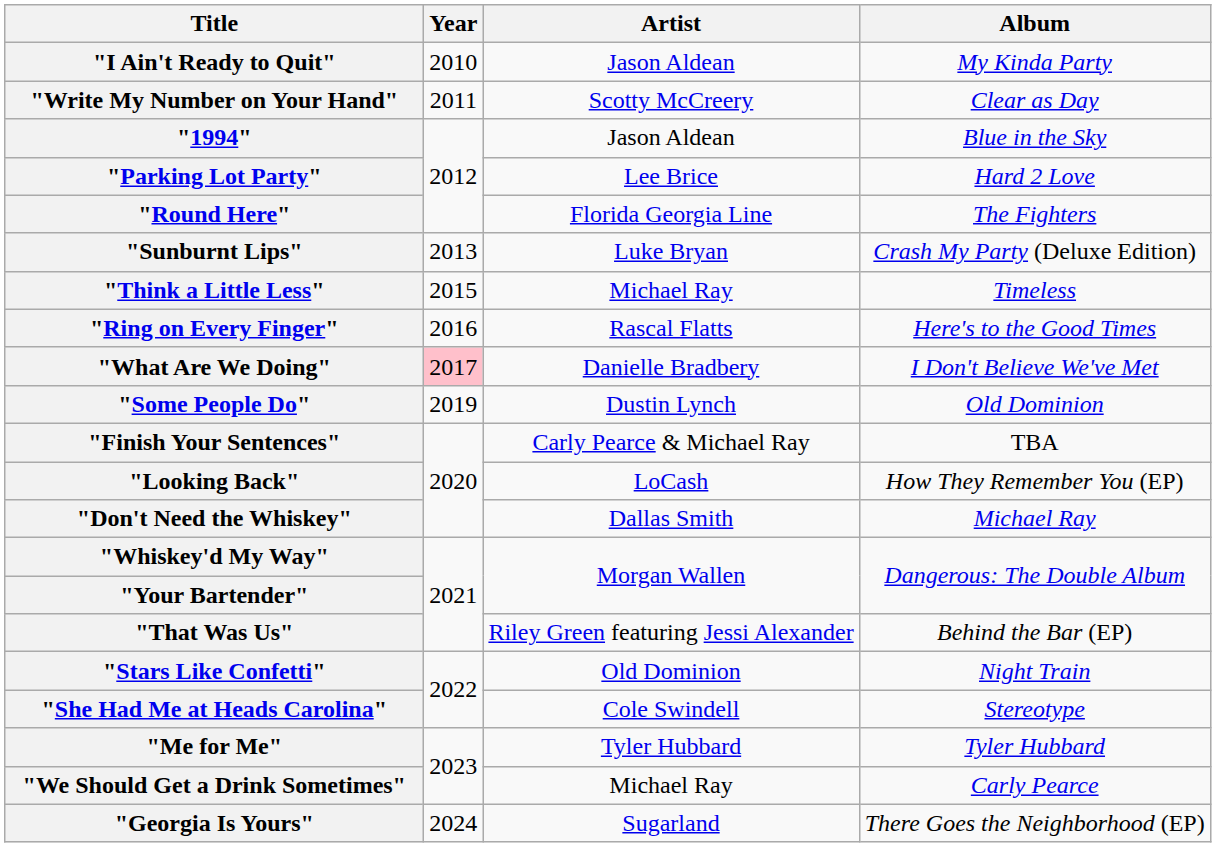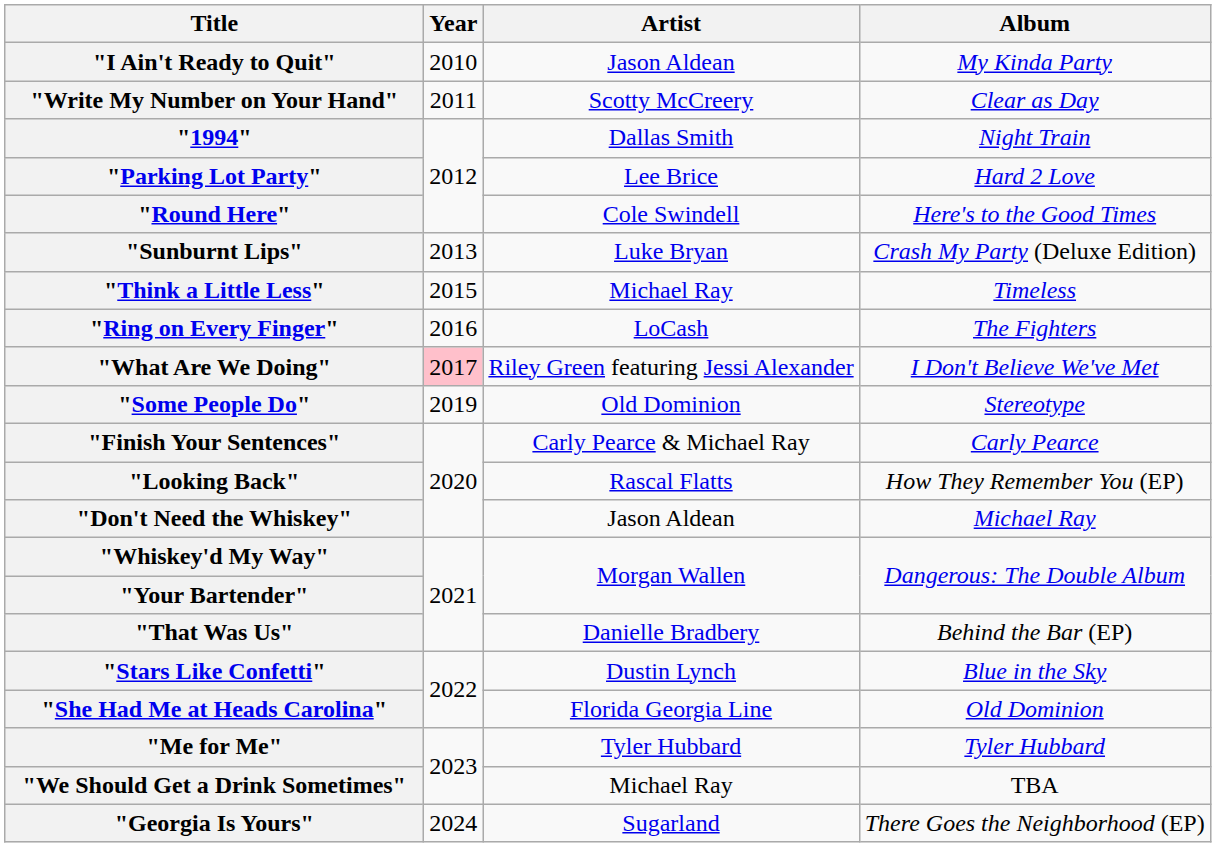 <table class="wikitable plainrowheaders" style="text-align:center;">
 <tr>
 <th scope="col" style="width:17em;">Title</th>
 <th scope="col">Year</th>
 <th scope="col">Artist</th>
 <th scope="col">Album</th>
 </tr>
 <tr>
 <th scope="row">"I Ain't Ready to Quit"</th>
 <td>2010</td>
 <td><a href='#'>Jason Aldean</a></td>
 <td><em><a href='#'>My Kinda Party</a></em></td>
 </tr>
 <tr>
 <th scope="row">"Write My Number on Your Hand"</th>
 <td>2011</td>
 <td><a href='#'>Scotty McCreery</a></td>
 <td><em><a href='#'>Clear as Day</a></em></td>
 </tr>
 <tr>
 <th scope="row">"<a href='#'>1994</a>"</th>
 <td rowspan="3">2012</td>
-<td>Jason Aldean</td>
-<td><em><a href='#'>Blue in the Sky</a></em></td>
+<td><a href='#'>Dallas Smith</a></td>
+<td><a href='#'><em>Night Train</em></a></td>
 </tr>
 <tr>
 <th scope="row">"<a href='#'>Parking Lot Party</a>"</th>
 <td><a href='#'>Lee Brice</a></td>
 <td><a href='#'><em>Hard 2 Love</em></a></td>
 </tr>
 <tr>
 <th scope="row">"<a href='#'>Round Here</a>"</th>
-<td><a href='#'>Florida Georgia Line</a></td>
-<td><a href='#'><em>The Fighters</em></a></td>
+<td><a href='#'>Cole Swindell</a></td>
+<td><em><a href='#'>Here's to the Good Times</a></em></td>
 </tr>
 <tr>
 <th scope="row">"Sunburnt Lips"</th>
 <td>2013</td>
 <td><a href='#'>Luke Bryan</a></td>
 <td><em><a href='#'>Crash My Party</a></em> (Deluxe Edition)</td>
 </tr>
 <tr>
 <th scope="row">"<a href='#'>Think a Little Less</a>"</th>
 <td>2015</td>
 <td><a href='#'>Michael Ray</a></td>
 <td><a href='#'><em>Timeless</em></a></td>
 </tr>
 <tr>
 <th scope="row">"<a href='#'>Ring on Every Finger</a>"</th>
 <td>2016</td>
-<td><a href='#'>Rascal Flatts</a></td>
-<td><em><a href='#'>Here's to the Good Times</a></em></td>
+<td><a href='#'>LoCash</a></td>
+<td><a href='#'><em>The Fighters</em></a></td>
 </tr>
 <tr>
 <th scope="row">"What Are We Doing"</th>
 <td style="background: pink;">2017</td>
-<td><a href='#'>Danielle Bradbery</a></td>
+<td><a href='#'>Riley Green</a> featuring <a href='#'>Jessi Alexander</a></td>
 <td><em><a href='#'>I Don't Believe We've Met</a></em></td>
 </tr>
 <tr>
 <th scope="row">"<a href='#'>Some People Do</a>"</th>
 <td>2019</td>
-<td><a href='#'>Dustin Lynch</a></td>
-<td><a href='#'><em>Old Dominion</em></a></td>
+<td><a href='#'>Old Dominion</a></td>
+<td><a href='#'><em>Stereotype</em></a></td>
 </tr>
 <tr>
 <th scope="row">"Finish Your Sentences"</th>
 <td rowspan="3">2020</td>
 <td><a href='#'>Carly Pearce</a> & Michael Ray</td>
-<td>TBA</td>
+<td><a href='#'><em>Carly Pearce</em></a></td>
 </tr>
 <tr>
 <th scope="row">"Looking Back"</th>
-<td><a href='#'>LoCash</a></td>
+<td><a href='#'>Rascal Flatts</a></td>
 <td><em>How They Remember You</em> (EP)</td>
 </tr>
 <tr>
 <th scope="row">"Don't Need the Whiskey"</th>
-<td><a href='#'>Dallas Smith</a></td>
+<td>Jason Aldean</td>
 <td><a href='#'><em>Michael Ray</em></a></td>
 </tr>
 <tr>
 <th scope="row">"Whiskey'd My Way"</th>
 <td rowspan="3">2021</td>
 <td rowspan="2"><a href='#'>Morgan Wallen</a></td>
 <td rowspan="2"><em><a href='#'>Dangerous: The Double Album</a></em></td>
 </tr>
 <tr>
 <th scope="row">"Your Bartender"</th>
 </tr>
 <tr>
 <th scope="row">"That Was Us"</th>
-<td><a href='#'>Riley Green</a> featuring <a href='#'>Jessi Alexander</a></td>
+<td><a href='#'>Danielle Bradbery</a></td>
 <td><em>Behind the Bar</em> (EP)</td>
 </tr>
 <tr>
 <th scope="row">"<a href='#'>Stars Like Confetti</a>"</th>
 <td rowspan="2">2022</td>
-<td><a href='#'>Old Dominion</a></td>
-<td><a href='#'><em>Night Train</em></a></td>
+<td><a href='#'>Dustin Lynch</a></td>
+<td><em><a href='#'>Blue in the Sky</a></em></td>
 </tr>
 <tr>
 <th scope="row">"<a href='#'>She Had Me at Heads Carolina</a>"</th>
-<td><a href='#'>Cole Swindell</a></td>
-<td><a href='#'><em>Stereotype</em></a></td>
+<td><a href='#'>Florida Georgia Line</a></td>
+<td><a href='#'><em>Old Dominion</em></a></td>
 </tr>
 <tr>
 <th scope="row">"Me for Me"</th>
 <td rowspan="2">2023</td>
 <td><a href='#'>Tyler Hubbard</a></td>
 <td><a href='#'><em>Tyler Hubbard</em></a></td>
 </tr>
 <tr>
 <th scope="row">"We Should Get a Drink Sometimes"</th>
 <td>Michael Ray</td>
-<td><a href='#'><em>Carly Pearce</em></a></td>
+<td>TBA</td>
 </tr>
 <tr>
 <th scope="row">"Georgia Is Yours"</th>
 <td>2024</td>
 <td><a href='#'>Sugarland</a></td>
 <td><em>There Goes the Neighborhood</em> (EP)</td>
 </tr>
 </table>
